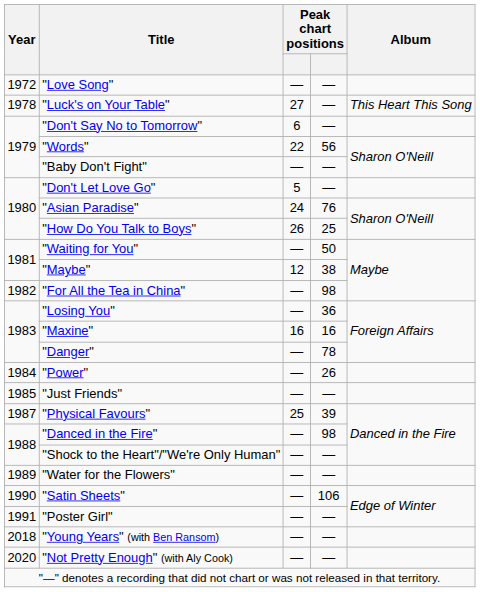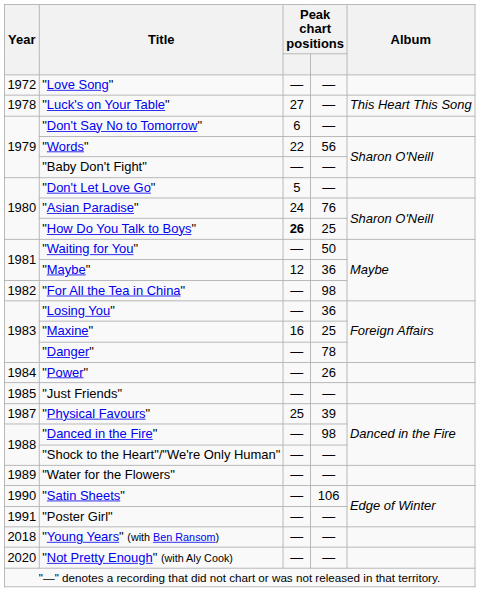 <table class="wikitable plainrowheaders">
 <tr>
 <th rowspan="2" width="1em">Year</th>
 <th rowspan="2">Title</th>
 <th colspan="2" width="3em">Peak chart positions</th>
 <th rowspan="2">Album</th>
 </tr>
 <tr>
 <th><br></th>
 <th><br></th>
 </tr>
 <tr>
 <td>1972</td>
 <td>"<a href='#'>Love Song</a>"</td>
 <td align="center">—</td>
 <td align="center">—</td>
 <td></td>
 </tr>
 <tr>
 <td>1978</td>
 <td>"<a href='#'>Luck's on Your Table</a>"</td>
 <td align="center">27</td>
 <td align="center">—</td>
 <td><em>This Heart This Song</em></td>
 </tr>
 <tr>
 <td rowspan=3>1979</td>
 <td>"<a href='#'>Don't Say No to Tomorrow</a>" </td>
 <td align="center">6</td>
 <td align="center">—</td>
 <td></td>
 </tr>
 <tr>
 <td>"<a href='#'>Words</a>"</td>
 <td align="center">22</td>
 <td align="center">56</td>
 <td rowspan=2><em>Sharon O'Neill</em></td>
 </tr>
 <tr>
 <td>"Baby Don't Fight"</td>
 <td align="center">—</td>
 <td align="center">—</td>
 </tr>
 <tr>
 <td rowspan=3>1980</td>
 <td>"<a href='#'>Don't Let Love Go</a>" </td>
 <td align="center">5</td>
 <td align="center">—</td>
 <td></td>
 </tr>
 <tr>
 <td>"<a href='#'>Asian Paradise</a>"</td>
 <td align="center">24</td>
 <td align="center">76</td>
 <td rowspan=2><em>Sharon O'Neill</em></td>
 </tr>
 <tr>
 <td>"<a href='#'>How Do You Talk to Boys</a>"</td>
-<td align="center">26</td>
+<td align="center"><strong>26</strong></td>
 <td align="center">25</td>
 </tr>
 <tr>
 <td rowspan=2>1981</td>
 <td>"<a href='#'>Waiting for You</a>"</td>
 <td align="center">—</td>
 <td align="center">50</td>
 <td rowspan=3><em>Maybe</em></td>
 </tr>
 <tr>
 <td>"<a href='#'>Maybe</a>"</td>
 <td align="center">12</td>
-<td align="center">38</td>
+<td align="center">36</td>
 </tr>
 <tr>
 <td>1982</td>
 <td>"<a href='#'>For All the Tea in China</a>"</td>
 <td align="center">—</td>
 <td align="center">98</td>
 </tr>
 <tr>
 <td rowspan=3>1983</td>
 <td>"<a href='#'>Losing You</a>"</td>
 <td align="center">—</td>
 <td align="center">36</td>
 <td rowspan=3><em>Foreign Affairs</em></td>
 </tr>
 <tr>
 <td>"<a href='#'>Maxine</a>"</td>
 <td align="center">16</td>
-<td align="center">16</td>
+<td align="center">25</td>
 </tr>
 <tr>
 <td>"<a href='#'>Danger</a>"</td>
 <td align="center">—</td>
 <td align="center">78</td>
 </tr>
 <tr>
 <td>1984</td>
 <td>"<a href='#'>Power</a>"</td>
 <td align="center">—</td>
 <td align="center">26</td>
 <td></td>
 </tr>
 <tr>
 <td>1985</td>
 <td>"Just Friends"</td>
 <td align="center">—</td>
 <td align="center">—</td>
 <td></td>
 </tr>
 <tr>
 <td>1987</td>
 <td>"<a href='#'>Physical Favours</a>"</td>
 <td align="center">25</td>
 <td align="center">39</td>
 <td rowspan=3><em>Danced in the Fire</em></td>
 </tr>
 <tr>
 <td rowspan=2>1988</td>
 <td>"<a href='#'>Danced in the Fire</a>"</td>
 <td align="center">—</td>
 <td align="center">98</td>
 </tr>
 <tr>
 <td>"Shock to the Heart"/"We're Only Human"</td>
 <td align="center">—</td>
 <td align="center">—</td>
 </tr>
 <tr>
 <td>1989</td>
 <td>"Water for the Flowers" <br></td>
 <td align="center">—</td>
 <td align="center">—</td>
 <td></td>
 </tr>
 <tr>
 <td>1990</td>
 <td>"<a href='#'>Satin Sheets</a>"</td>
 <td align="center">—</td>
 <td align="center">106</td>
 <td rowspan=2><em>Edge of Winter</em></td>
 </tr>
 <tr>
 <td>1991</td>
 <td>"Poster Girl"</td>
 <td align="center">—</td>
 <td align="center">—</td>
 </tr>
 <tr>
 <td>2018</td>
 <td>"<a href='#'>Young Years</a>" <small>(with <a href='#'>Ben Ransom</a>)</small></td>
 <td align="center">—</td>
 <td align="center">—</td>
 <td></td>
 </tr>
 <tr>
 <td>2020</td>
 <td>"<a href='#'>Not Pretty Enough</a>" <small>(with Aly Cook)</small></td>
 <td align="center">—</td>
 <td align="center">—</td>
 <td></td>
 </tr>
 <tr>
 <td colspan="5" style="font-size:90%" align="center">"—" denotes a recording that did not chart or was not released in that territory.</td>
 </tr>
 </table>
